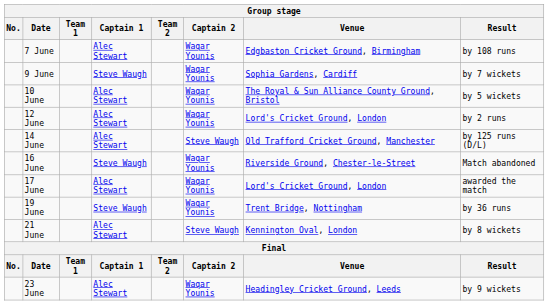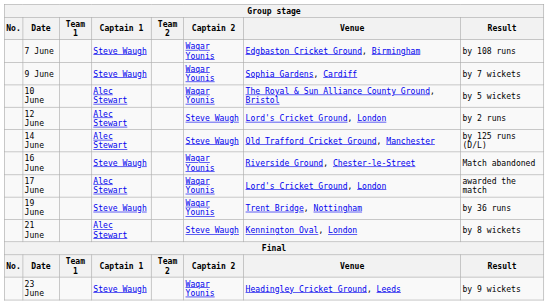 <table class="wikitable">
 <tr>
 <th colspan="9">Group stage</th>
 </tr>
 <tr>
 <th>No.</th>
 <th>Date</th>
 <th>Team 1</th>
 <th>Captain 1</th>
 <th>Team 2</th>
 <th>Captain 2</th>
 <th>Venue</th>
 <th>Result</th>
 </tr>
 <tr>
 <td></td>
 <td>7 June</td>
 <td></td>
-<td><a href='#'>Alec Stewart</a></td>
+<td><a href='#'>Steve Waugh</a></td>
 <td></td>
 <td><a href='#'>Waqar Younis</a></td>
 <td><a href='#'>Edgbaston Cricket Ground</a>, <a href='#'>Birmingham</a></td>
 <td> by 108 runs</td>
 </tr>
 <tr>
 <td></td>
 <td>9 June</td>
 <td></td>
 <td><a href='#'>Steve Waugh</a></td>
 <td></td>
 <td><a href='#'>Waqar Younis</a></td>
 <td><a href='#'>Sophia Gardens</a>, <a href='#'>Cardiff</a></td>
 <td> by 7 wickets</td>
 </tr>
 <tr>
 <td></td>
 <td>10 June</td>
 <td></td>
 <td><a href='#'>Alec Stewart</a></td>
 <td></td>
 <td><a href='#'>Waqar Younis</a></td>
 <td><a href='#'>The Royal & Sun Alliance County Ground</a>, <a href='#'>Bristol</a></td>
 <td> by 5 wickets</td>
 </tr>
 <tr>
 <td></td>
 <td>12 June</td>
 <td></td>
 <td><a href='#'>Alec Stewart</a></td>
 <td></td>
-<td><a href='#'>Waqar Younis</a></td>
+<td><a href='#'>Steve Waugh</a></td>
 <td><a href='#'>Lord's Cricket Ground</a>, <a href='#'>London</a></td>
 <td> by 2 runs</td>
 </tr>
 <tr>
 <td></td>
 <td>14 June</td>
 <td></td>
 <td><a href='#'>Alec Stewart</a></td>
 <td></td>
 <td><a href='#'>Steve Waugh</a></td>
 <td><a href='#'>Old Trafford Cricket Ground</a>, <a href='#'>Manchester</a></td>
 <td> by 125 runs (D/L)</td>
 </tr>
 <tr>
 <td></td>
 <td>16 June</td>
 <td></td>
 <td><a href='#'>Steve Waugh</a></td>
 <td></td>
 <td><a href='#'>Waqar Younis</a></td>
 <td><a href='#'>Riverside Ground</a>, <a href='#'>Chester-le-Street</a></td>
 <td>Match abandoned</td>
 </tr>
 <tr>
 <td></td>
 <td>17 June</td>
 <td></td>
 <td><a href='#'>Alec Stewart</a></td>
 <td></td>
 <td><a href='#'>Waqar Younis</a></td>
 <td><a href='#'>Lord's Cricket Ground</a>, <a href='#'>London</a></td>
 <td> awarded the match</td>
 </tr>
 <tr>
 <td></td>
 <td>19 June</td>
 <td></td>
 <td><a href='#'>Steve Waugh</a></td>
 <td></td>
 <td><a href='#'>Waqar Younis</a></td>
 <td><a href='#'>Trent Bridge</a>, <a href='#'>Nottingham</a></td>
 <td> by 36 runs</td>
 </tr>
 <tr>
 <td></td>
 <td>21 June</td>
 <td></td>
 <td><a href='#'>Alec Stewart</a></td>
 <td></td>
 <td><a href='#'>Steve Waugh</a></td>
 <td><a href='#'>Kennington Oval</a>, <a href='#'>London</a></td>
 <td> by 8 wickets</td>
 </tr>
 <tr>
 <th colspan="9">Final</th>
 </tr>
 <tr>
 <th>No.</th>
 <th>Date</th>
 <th>Team 1</th>
 <th>Captain 1</th>
 <th>Team 2</th>
 <th>Captain 2</th>
 <th>Venue</th>
 <th>Result</th>
 </tr>
 <tr>
 <td></td>
 <td>23 June</td>
 <td></td>
-<td><a href='#'>Alec Stewart</a></td>
+<td><a href='#'>Steve Waugh</a></td>
 <td></td>
 <td><a href='#'>Waqar Younis</a></td>
 <td><a href='#'>Headingley Cricket Ground</a>, <a href='#'>Leeds</a></td>
 <td> by 9 wickets</td>
 </tr>
 </table>
